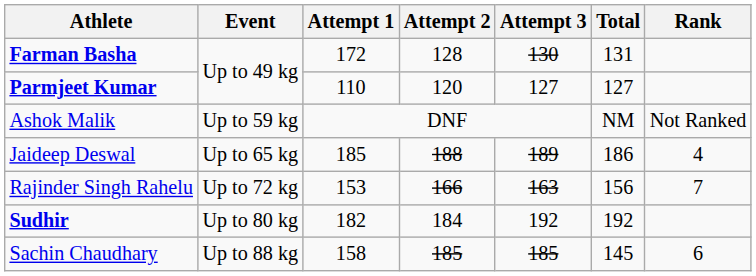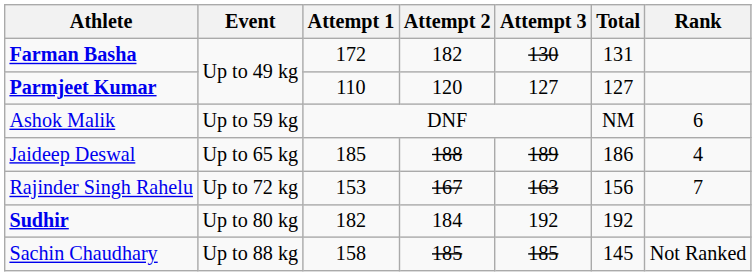 <table class="wikitable" style="text-align:center; font-size:90%">
 <tr>
 <th>Athlete</th>
 <th>Event</th>
 <th>Attempt 1</th>
 <th>Attempt 2</th>
 <th>Attempt 3</th>
 <th>Total</th>
 <th>Rank</th>
 </tr>
 <tr>
 <td align=left><strong><a href='#'>Farman Basha</a></strong></td>
 <td align=left rowspan="2">Up to 49 kg</td>
 <td>172</td>
-<td>128</td>
+<td>182</td>
 <td><s>130</s></td>
 <td>131</td>
 <td></td>
 </tr>
 <tr>
 <td align=left><strong><a href='#'>Parmjeet Kumar</a></strong></td>
 <td>110</td>
 <td>120</td>
 <td>127</td>
 <td>127</td>
 <td></td>
 </tr>
 <tr>
 <td align=left><a href='#'>Ashok Malik</a></td>
 <td align=left>Up to 59 kg</td>
 <td colspan="3">DNF</td>
 <td>NM</td>
-<td>Not Ranked</td>
+<td>6</td>
 </tr>
 <tr>
 <td align=left><a href='#'>Jaideep Deswal</a></td>
 <td align=left>Up to 65 kg</td>
 <td>185</td>
 <td><s>188</s></td>
 <td><s>189</s></td>
 <td>186</td>
 <td>4</td>
 </tr>
 <tr>
 <td align=left><a href='#'>Rajinder Singh Rahelu</a></td>
 <td align=left>Up to 72 kg</td>
 <td>153</td>
-<td><s>166</s></td>
+<td><s>167</s></td>
 <td><s>163</s></td>
 <td>156</td>
 <td>7</td>
 </tr>
 <tr>
 <td align=left><strong><a href='#'>Sudhir</a></strong></td>
 <td align=left>Up to 80 kg</td>
 <td>182</td>
 <td>184</td>
 <td>192</td>
 <td>192</td>
 <td></td>
 </tr>
 <tr>
 <td align=left><a href='#'>Sachin Chaudhary</a></td>
 <td align=left>Up to 88 kg</td>
 <td>158</td>
 <td><s>185</s></td>
 <td><s>185</s></td>
 <td>145</td>
-<td>6</td>
+<td>Not Ranked</td>
 </tr>
 </table>
